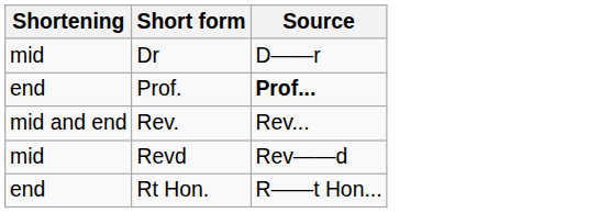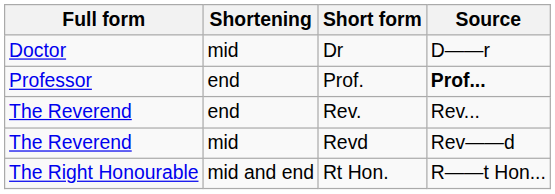 <table class="wikitable">
 <tr>
+<th>Full form</th>
 <th>Shortening</th>
 <th>Short form</th>
 <th>Source</th>
 </tr>
 <tr>
+<td><a href='#'>Doctor</a></td>
 <td>mid</td>
 <td>Dr</td>
 <td>D——r</td>
 </tr>
 <tr>
+<td><a href='#'>Professor</a></td>
 <td>end</td>
 <td>Prof.</td>
 <td><strong>Prof...</strong></td>
 </tr>
 <tr>
-<td>mid and end</td>
+<td><a href='#'>The Reverend</a></td>
+<td>end</td>
 <td>Rev.</td>
 <td>Rev...</td>
 </tr>
 <tr>
+<td><a href='#'>The Reverend</a></td>
 <td>mid</td>
 <td>Revd</td>
 <td>Rev——d</td>
 </tr>
 <tr>
-<td>end</td>
+<td><a href='#'>The Right Honourable</a></td>
+<td>mid and end</td>
 <td>Rt Hon.</td>
 <td>R——t Hon...</td>
 </tr>
 </table>
